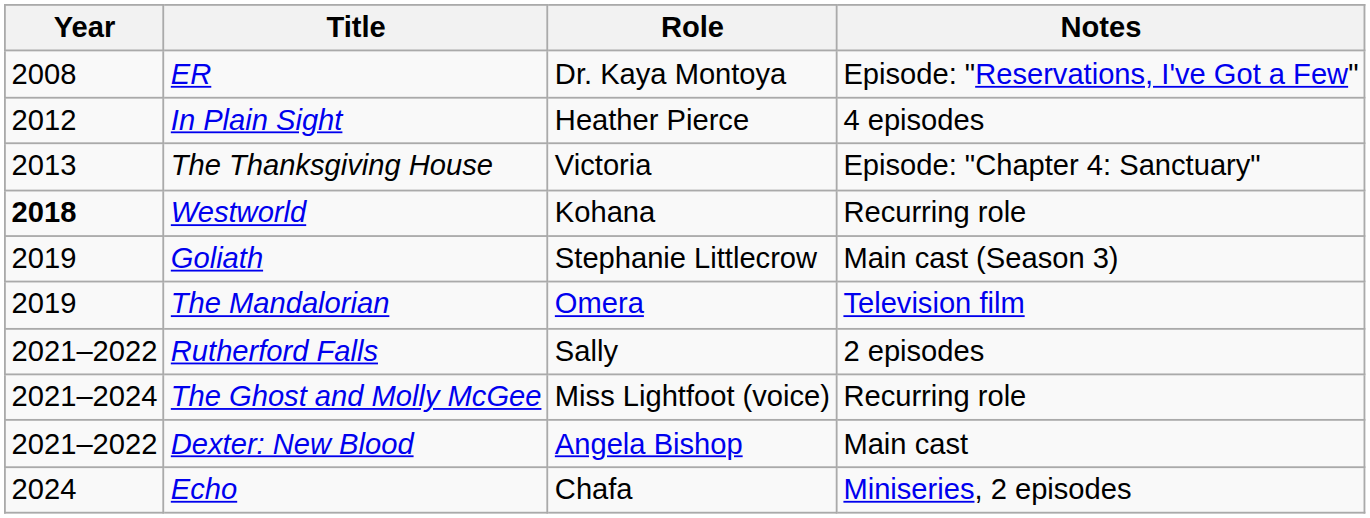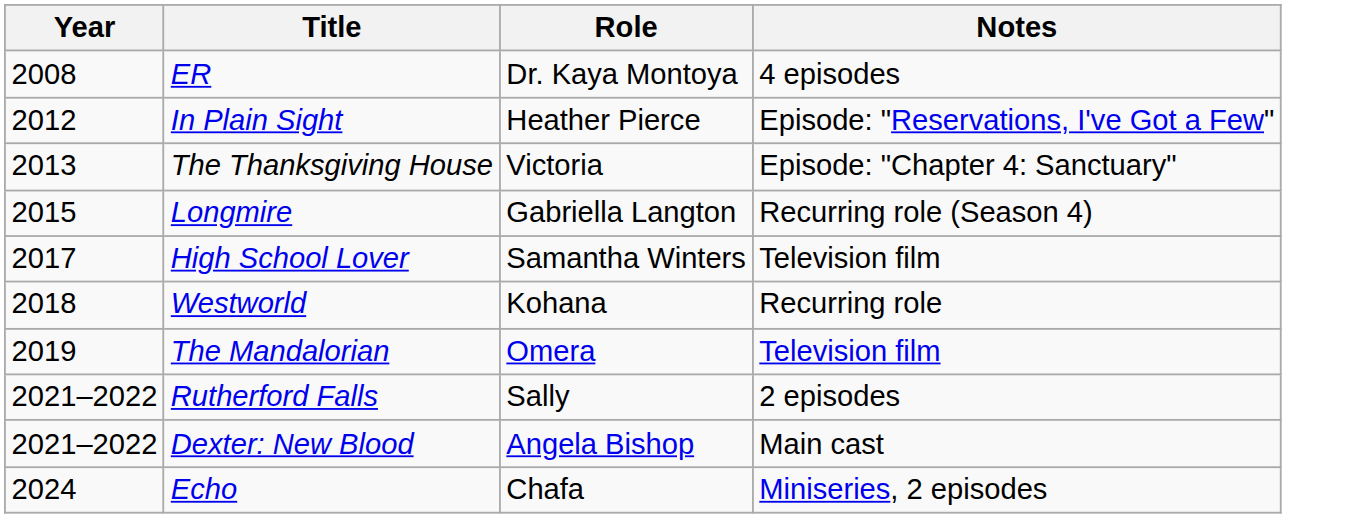 <table class="wikitable sortable">
 <tr>
 <th>Year</th>
 <th>Title</th>
 <th>Role</th>
 <th class="unsortable">Notes</th>
 </tr>
 <tr>
 <td>2008</td>
 <td><em><a href='#'>ER</a></em></td>
 <td>Dr. Kaya Montoya</td>
-<td>Episode: "<a href='#'>Reservations, I've Got a Few</a>"</td>
+<td>4 episodes</td>
 </tr>
 <tr>
 <td>2012</td>
 <td><em><a href='#'>In Plain Sight</a></em></td>
 <td>Heather Pierce</td>
-<td>4 episodes</td>
+<td>Episode: "<a href='#'>Reservations, I've Got a Few</a>"</td>
 </tr>
 <tr>
 <td>2013</td>
 <td><em>The Thanksgiving House</em></td>
 <td>Victoria</td>
 <td>Episode: "Chapter 4: Sanctuary"</td>
 </tr>
 <tr>
-<td><strong>2018</strong></td>
+<td>2015</td>
+<td><em><a href='#'>Longmire</a></em></td>
+<td>Gabriella Langton</td>
+<td>Recurring role (Season 4)</td>
+</tr>
+<tr>
+<td>2017</td>
+<td><em><a href='#'>High School Lover</a></em></td>
+<td>Samantha Winters</td>
+<td>Television film</td>
+</tr>
+<tr>
+<td>2018</td>
 <td><em><a href='#'>Westworld</a></em></td>
 <td>Kohana</td>
 <td>Recurring role</td>
-</tr>
-<tr>
-<td>2019</td>
-<td><em><a href='#'>Goliath</a></em></td>
-<td>Stephanie Littlecrow</td>
-<td>Main cast (Season 3)</td>
 </tr>
 <tr>
 <td>2019</td>
 <td><em><a href='#'>The Mandalorian</a></em></td>
 <td><a href='#'>Omera</a></td>
 <td><a href='#'>Television film</a></td>
 </tr>
 <tr>
 <td>2021–2022</td>
 <td><em><a href='#'>Rutherford Falls</a></em></td>
 <td>Sally</td>
 <td>2 episodes</td>
 </tr>
 <tr>
-<td>2021–2024</td>
-<td><em><a href='#'>The Ghost and Molly McGee</a></em></td>
-<td>Miss Lightfoot (voice)</td>
-<td>Recurring role</td>
-</tr>
-<tr>
 <td>2021–2022</td>
 <td><em><a href='#'>Dexter: New Blood</a></em></td>
 <td><a href='#'>Angela Bishop</a></td>
 <td>Main cast</td>
 </tr>
 <tr>
 <td>2024</td>
 <td><em><a href='#'>Echo</a></em></td>
 <td>Chafa</td>
 <td><a href='#'>Miniseries</a>, 2 episodes</td>
 </tr>
 </table>
